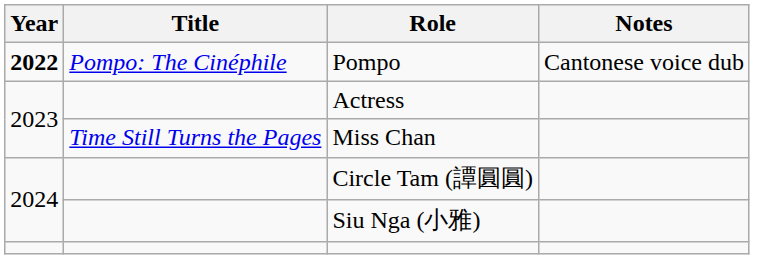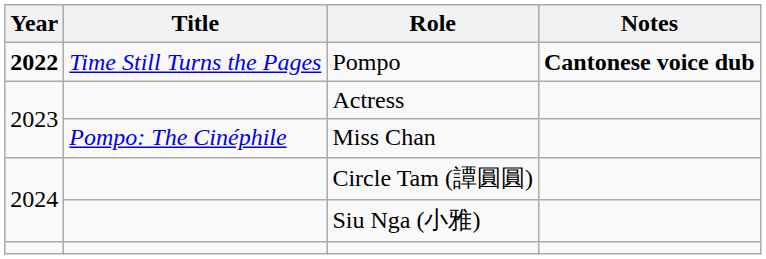 <table class="wikitable">
 <tr>
 <th>Year</th>
 <th>Title</th>
 <th>Role</th>
 <th>Notes</th>
 </tr>
 <tr>
 <td><strong>2022</strong></td>
-<td><em><a href='#'>Pompo: The Cinéphile</a></em></td>
+<td><em><a href='#'>Time Still Turns the Pages</a></em></td>
 <td>Pompo</td>
-<td>Cantonese voice dub</td>
+<td><strong>Cantonese voice dub</strong></td>
 </tr>
 <tr>
 <td rowspan="2">2023</td>
 <td><em></em></td>
 <td>Actress</td>
 <td></td>
 </tr>
 <tr>
-<td><em><a href='#'>Time Still Turns the Pages</a></em></td>
+<td><em><a href='#'>Pompo: The Cinéphile</a></em></td>
 <td>Miss Chan</td>
 <td></td>
 </tr>
 <tr>
 <td rowspan="2">2024</td>
 <td><em></em></td>
 <td>Circle Tam (譚圓圓)</td>
 <td></td>
 </tr>
 <tr>
 <td><em></em></td>
 <td>Siu Nga (小雅)</td>
 <td></td>
 </tr>
 <tr>
 <td></td>
 <td></td>
 <td></td>
 <td></td>
 </tr>
 </table>
